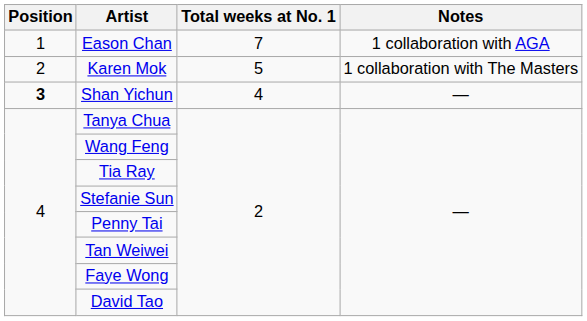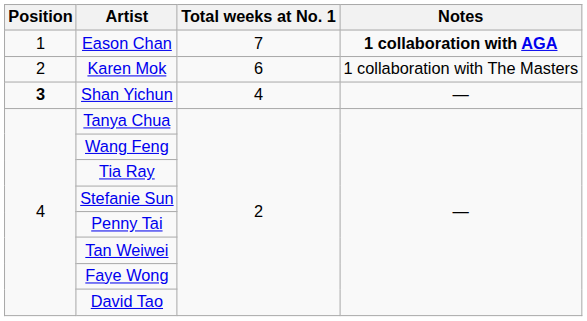 <table class="wikitable plainrowheaders" style="text-align:center;">
 <tr>
 <th>Position</th>
 <th>Artist</th>
 <th>Total weeks at No. 1</th>
 <th>Notes</th>
 </tr>
 <tr>
 <td>1</td>
 <td><a href='#'>Eason Chan</a></td>
 <td>7</td>
-<td>1 collaboration with <a href='#'>AGA</a></td>
+<td><strong>1 collaboration with <a href='#'>AGA</a></strong></td>
 </tr>
 <tr>
 <td>2</td>
 <td><a href='#'>Karen Mok</a></td>
-<td>5</td>
+<td>6</td>
 <td>1 collaboration with The Masters</td>
 </tr>
 <tr>
 <td><strong>3</strong></td>
 <td><a href='#'>Shan Yichun</a></td>
 <td>4</td>
 <td>—</td>
 </tr>
 <tr>
 <td rowspan="8">4</td>
 <td><a href='#'>Tanya Chua</a></td>
 <td rowspan="8">2</td>
 <td rowspan="8">—</td>
 </tr>
 <tr>
 <td><a href='#'>Wang Feng</a></td>
 </tr>
 <tr>
 <td><a href='#'>Tia Ray</a></td>
 </tr>
 <tr>
 <td><a href='#'>Stefanie Sun</a></td>
 </tr>
 <tr>
 <td><a href='#'>Penny Tai</a></td>
 </tr>
 <tr>
 <td><a href='#'>Tan Weiwei</a></td>
 </tr>
 <tr>
 <td><a href='#'>Faye Wong</a></td>
 </tr>
 <tr>
 <td><a href='#'>David Tao</a></td>
 </tr>
 </table>
